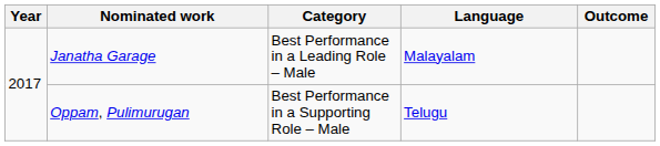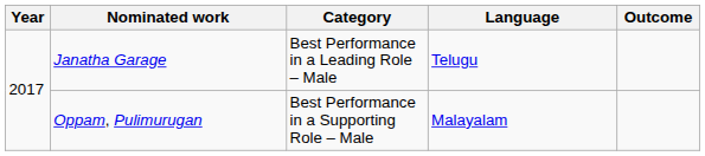 <table class="wikitable plainrowheaders" style="width:80%;">
 <tr>
 <th scope="col" style="width:1%;">Year</th>
 <th scope="col" style="width:25%;">Nominated work</th>
 <th scope="col" style="width:15%;">Category</th>
 <th scope="col" style="width:20%;">Language</th>
 <th scope="col" style="width:3%;">Outcome</th>
 </tr>
 <tr>
 <td scope="row" rowspan="2">2017</td>
 <td><em><a href='#'>Janatha Garage</a></em></td>
 <td>Best Performance in a Leading Role – Male</td>
-<td><a href='#'>Malayalam</a></td>
+<td><a href='#'>Telugu</a></td>
 <td></td>
 </tr>
 <tr>
 <td><em><a href='#'>Oppam</a></em>, <em><a href='#'>Pulimurugan</a></em></td>
 <td>Best Performance in a Supporting Role – Male</td>
-<td><a href='#'>Telugu</a></td>
+<td><a href='#'>Malayalam</a></td>
 <td></td>
 </tr>
 </table>
